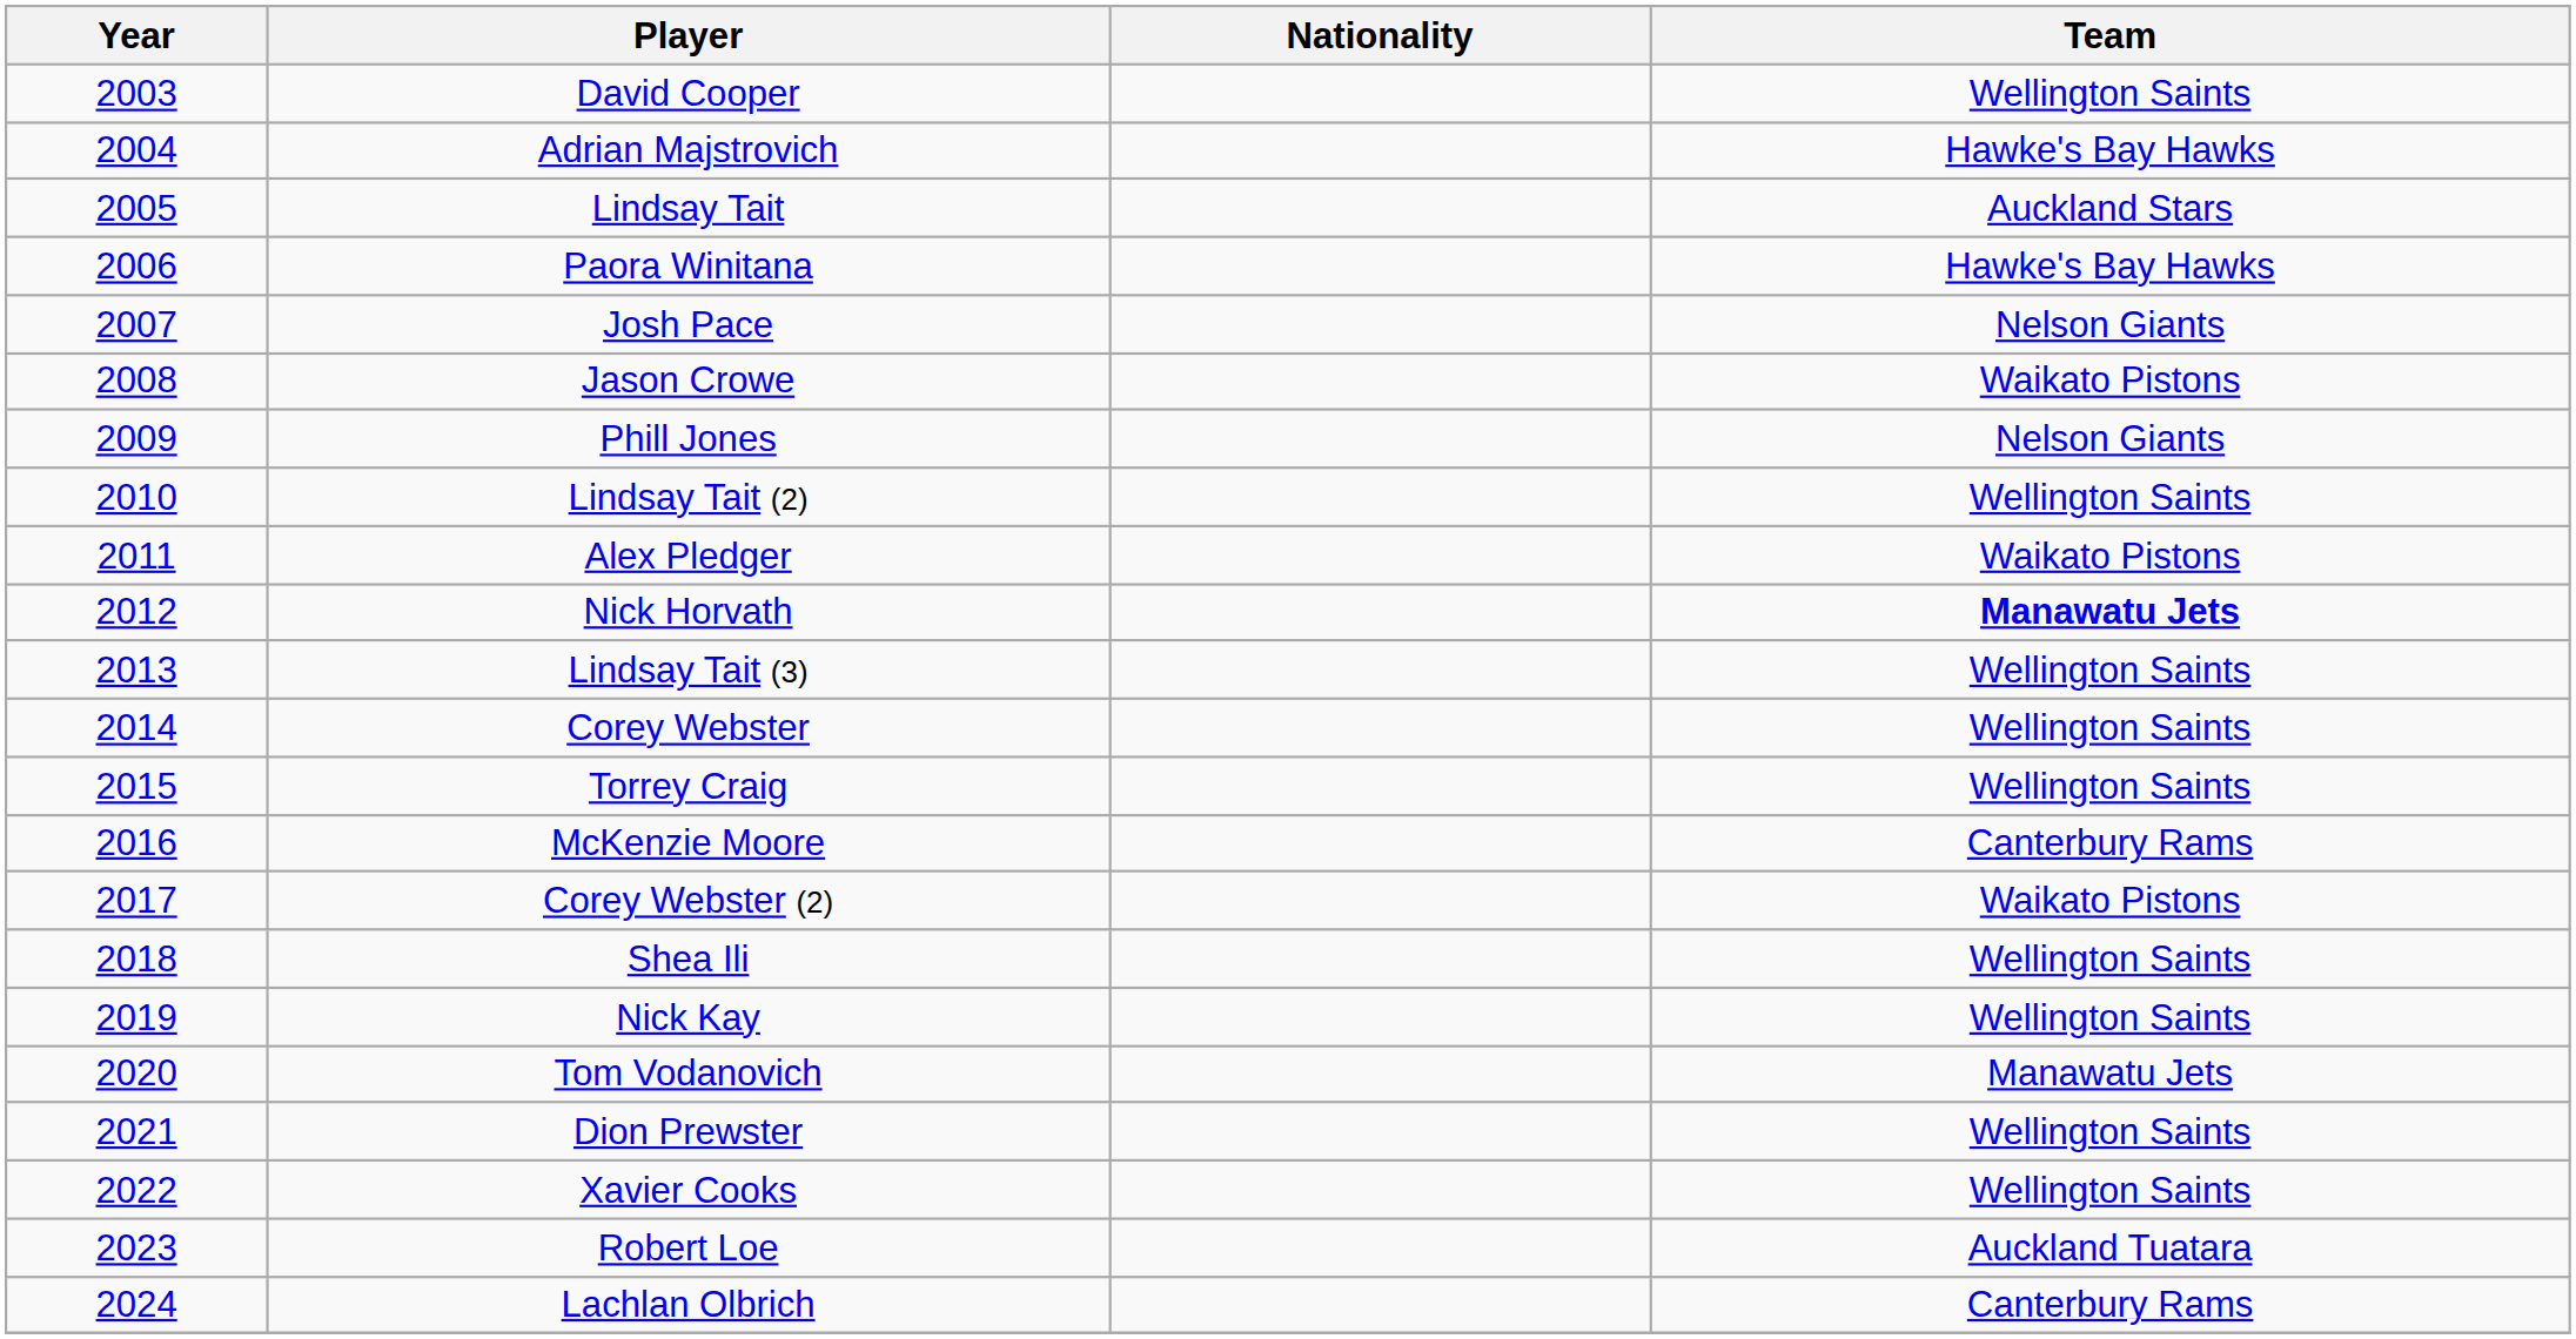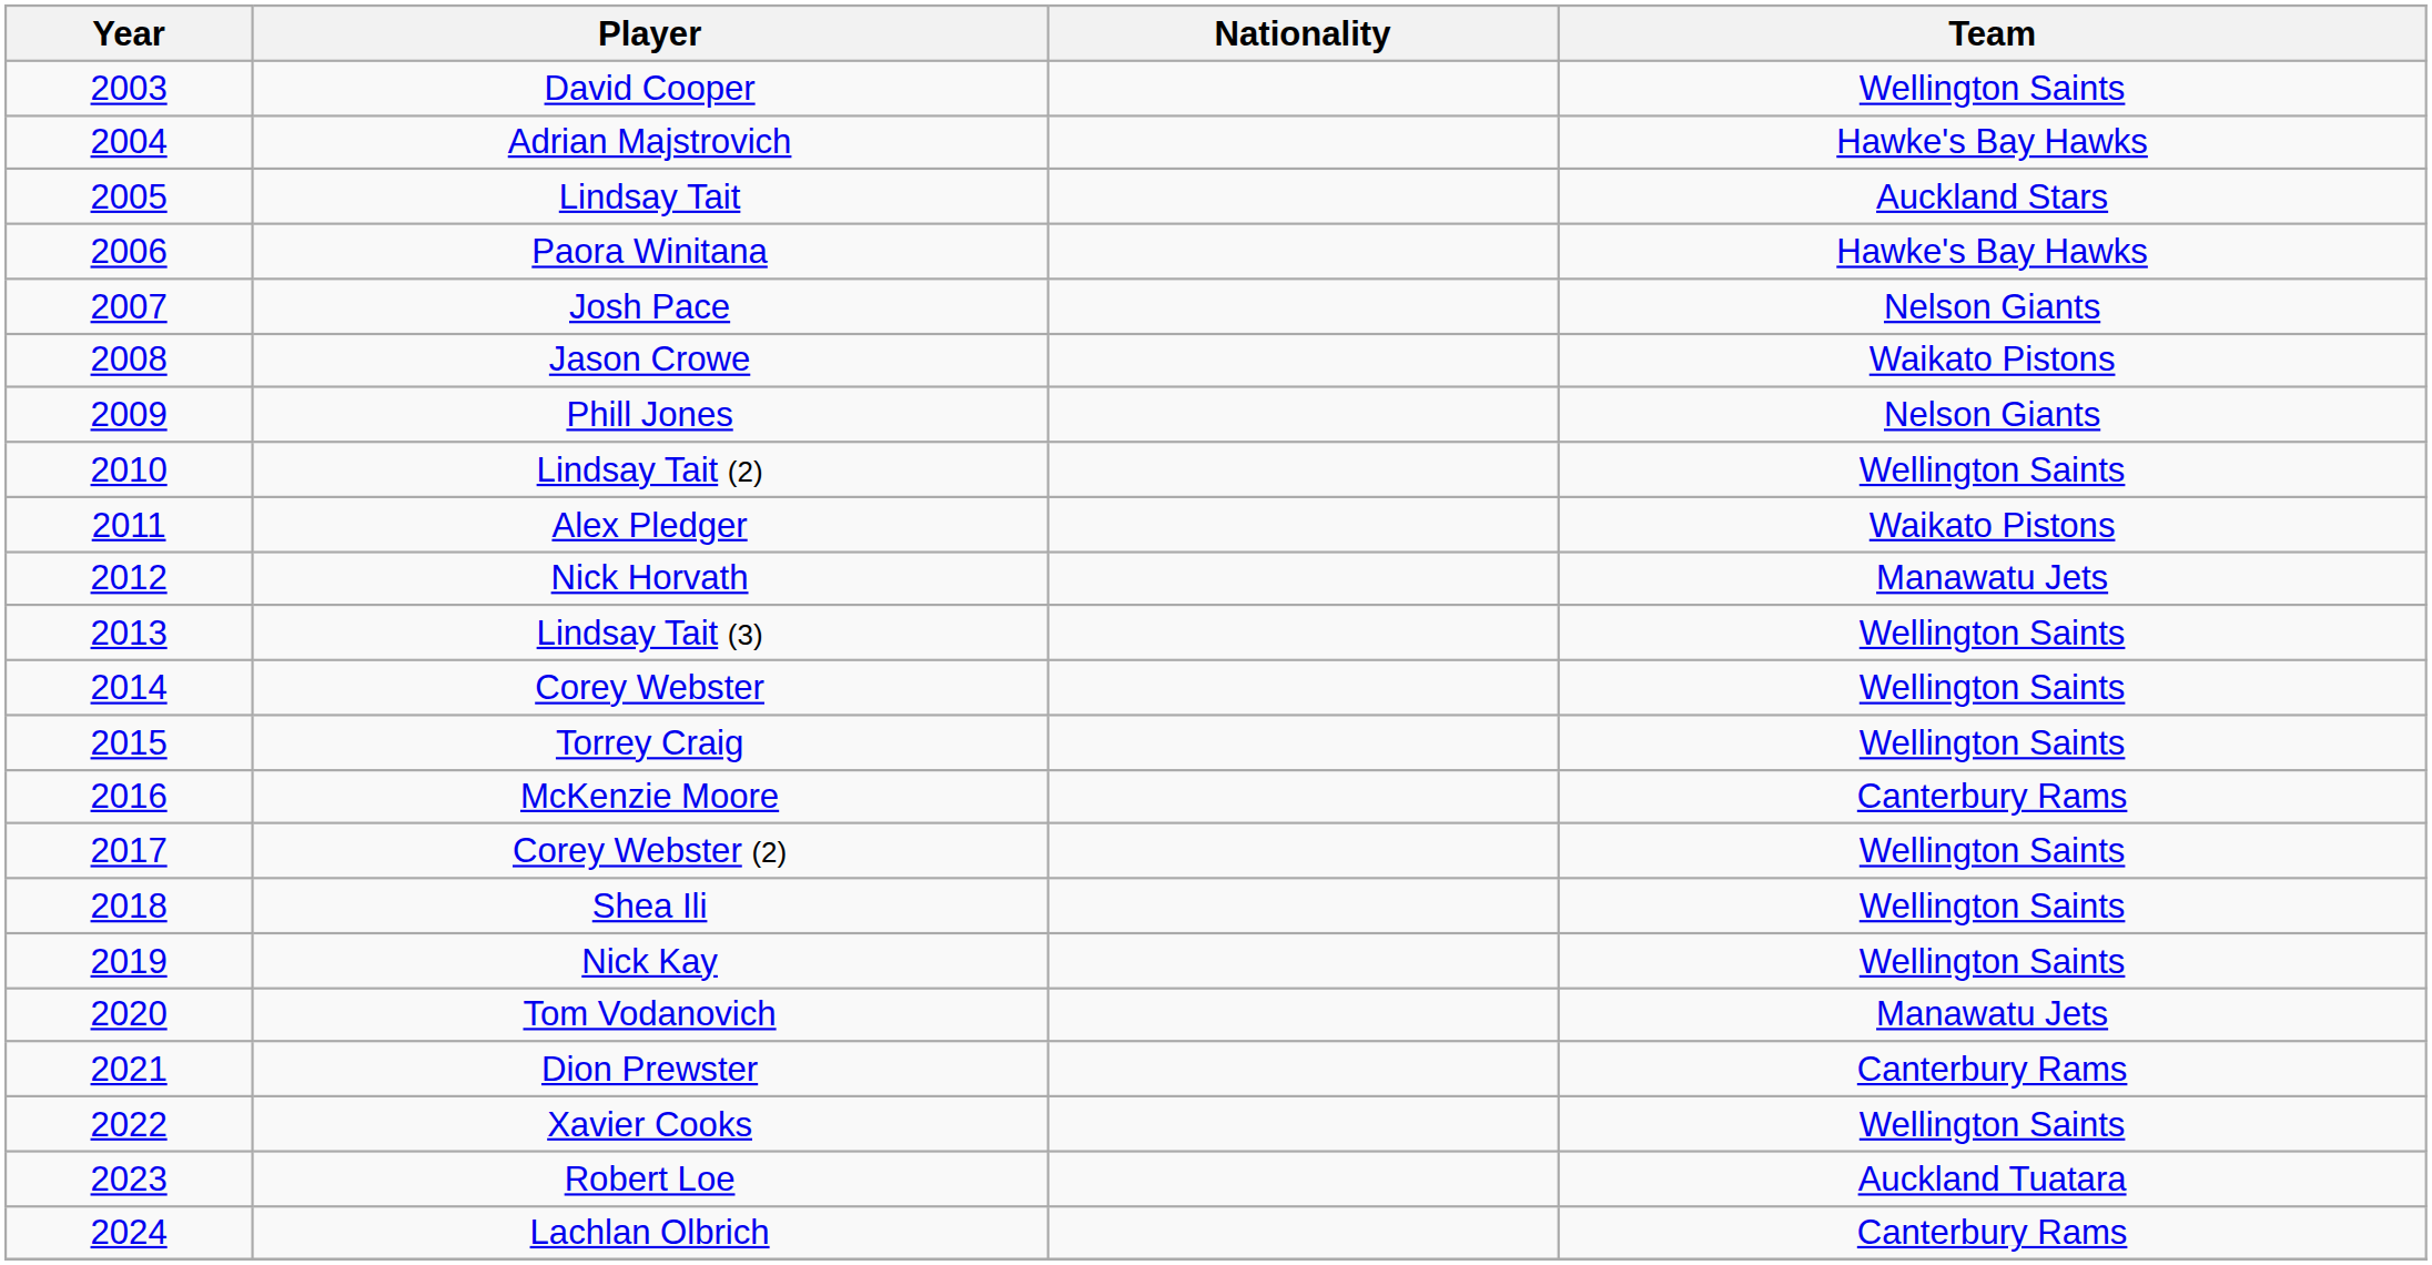 <table class="wikitable" style="width: 80%; text-align:center; font-size:90%">
 <tr>
 <th>Year</th>
 <th>Player</th>
 <th>Nationality</th>
 <th>Team</th>
 </tr>
 <tr>
 <td><a href='#'>2003</a></td>
 <td><a href='#'>David Cooper</a></td>
 <td></td>
 <td><a href='#'>Wellington Saints</a></td>
 </tr>
 <tr>
 <td><a href='#'>2004</a></td>
 <td><a href='#'>Adrian Majstrovich</a></td>
 <td></td>
 <td><a href='#'>Hawke's Bay Hawks</a></td>
 </tr>
 <tr>
 <td><a href='#'>2005</a></td>
 <td><a href='#'>Lindsay Tait</a></td>
 <td></td>
 <td><a href='#'>Auckland Stars</a></td>
 </tr>
 <tr>
 <td><a href='#'>2006</a></td>
 <td><a href='#'>Paora Winitana</a></td>
 <td></td>
 <td><a href='#'>Hawke's Bay Hawks</a></td>
 </tr>
 <tr>
 <td><a href='#'>2007</a></td>
 <td><a href='#'>Josh Pace</a></td>
 <td></td>
 <td><a href='#'>Nelson Giants</a></td>
 </tr>
 <tr>
 <td><a href='#'>2008</a></td>
 <td><a href='#'>Jason Crowe</a></td>
 <td></td>
 <td><a href='#'>Waikato Pistons</a></td>
 </tr>
 <tr>
 <td><a href='#'>2009</a></td>
 <td><a href='#'>Phill Jones</a></td>
 <td></td>
 <td><a href='#'>Nelson Giants</a></td>
 </tr>
 <tr>
 <td><a href='#'>2010</a></td>
 <td><a href='#'>Lindsay Tait</a> <small>(2)</small></td>
 <td></td>
 <td><a href='#'>Wellington Saints</a></td>
 </tr>
 <tr>
 <td><a href='#'>2011</a></td>
 <td><a href='#'>Alex Pledger</a></td>
 <td></td>
 <td><a href='#'>Waikato Pistons</a></td>
 </tr>
 <tr>
 <td><a href='#'>2012</a></td>
 <td><a href='#'>Nick Horvath</a></td>
 <td></td>
-<td><strong><a href='#'>Manawatu Jets</a></strong></td>
+<td><a href='#'>Manawatu Jets</a></td>
 </tr>
 <tr>
 <td><a href='#'>2013</a></td>
 <td><a href='#'>Lindsay Tait</a> <small>(3)</small></td>
 <td></td>
 <td><a href='#'>Wellington Saints</a></td>
 </tr>
 <tr>
 <td><a href='#'>2014</a></td>
 <td><a href='#'>Corey Webster</a></td>
 <td></td>
 <td><a href='#'>Wellington Saints</a></td>
 </tr>
 <tr>
 <td><a href='#'>2015</a></td>
 <td><a href='#'>Torrey Craig</a></td>
 <td></td>
 <td><a href='#'>Wellington Saints</a></td>
 </tr>
 <tr>
 <td><a href='#'>2016</a></td>
 <td><a href='#'>McKenzie Moore</a></td>
 <td></td>
 <td><a href='#'>Canterbury Rams</a></td>
 </tr>
 <tr>
 <td><a href='#'>2017</a></td>
 <td><a href='#'>Corey Webster</a> <small>(2)</small></td>
 <td></td>
-<td><a href='#'>Waikato Pistons</a></td>
+<td><a href='#'>Wellington Saints</a></td>
 </tr>
 <tr>
 <td><a href='#'>2018</a></td>
 <td><a href='#'>Shea Ili</a></td>
 <td></td>
 <td><a href='#'>Wellington Saints</a></td>
 </tr>
 <tr>
 <td><a href='#'>2019</a></td>
 <td><a href='#'>Nick Kay</a></td>
 <td></td>
 <td><a href='#'>Wellington Saints</a></td>
 </tr>
 <tr>
 <td><a href='#'>2020</a></td>
 <td><a href='#'>Tom Vodanovich</a></td>
 <td></td>
 <td><a href='#'>Manawatu Jets</a></td>
 </tr>
 <tr>
 <td><a href='#'>2021</a></td>
 <td><a href='#'>Dion Prewster</a></td>
 <td></td>
-<td><a href='#'>Wellington Saints</a></td>
+<td><a href='#'>Canterbury Rams</a></td>
 </tr>
 <tr>
 <td><a href='#'>2022</a></td>
 <td><a href='#'>Xavier Cooks</a></td>
 <td></td>
 <td><a href='#'>Wellington Saints</a></td>
 </tr>
 <tr>
 <td><a href='#'>2023</a></td>
 <td><a href='#'>Robert Loe</a></td>
 <td></td>
 <td><a href='#'>Auckland Tuatara</a></td>
 </tr>
 <tr>
 <td><a href='#'>2024</a></td>
 <td><a href='#'>Lachlan Olbrich</a></td>
 <td></td>
 <td><a href='#'>Canterbury Rams</a></td>
 </tr>
 <tr>
 </tr>
 </table>
